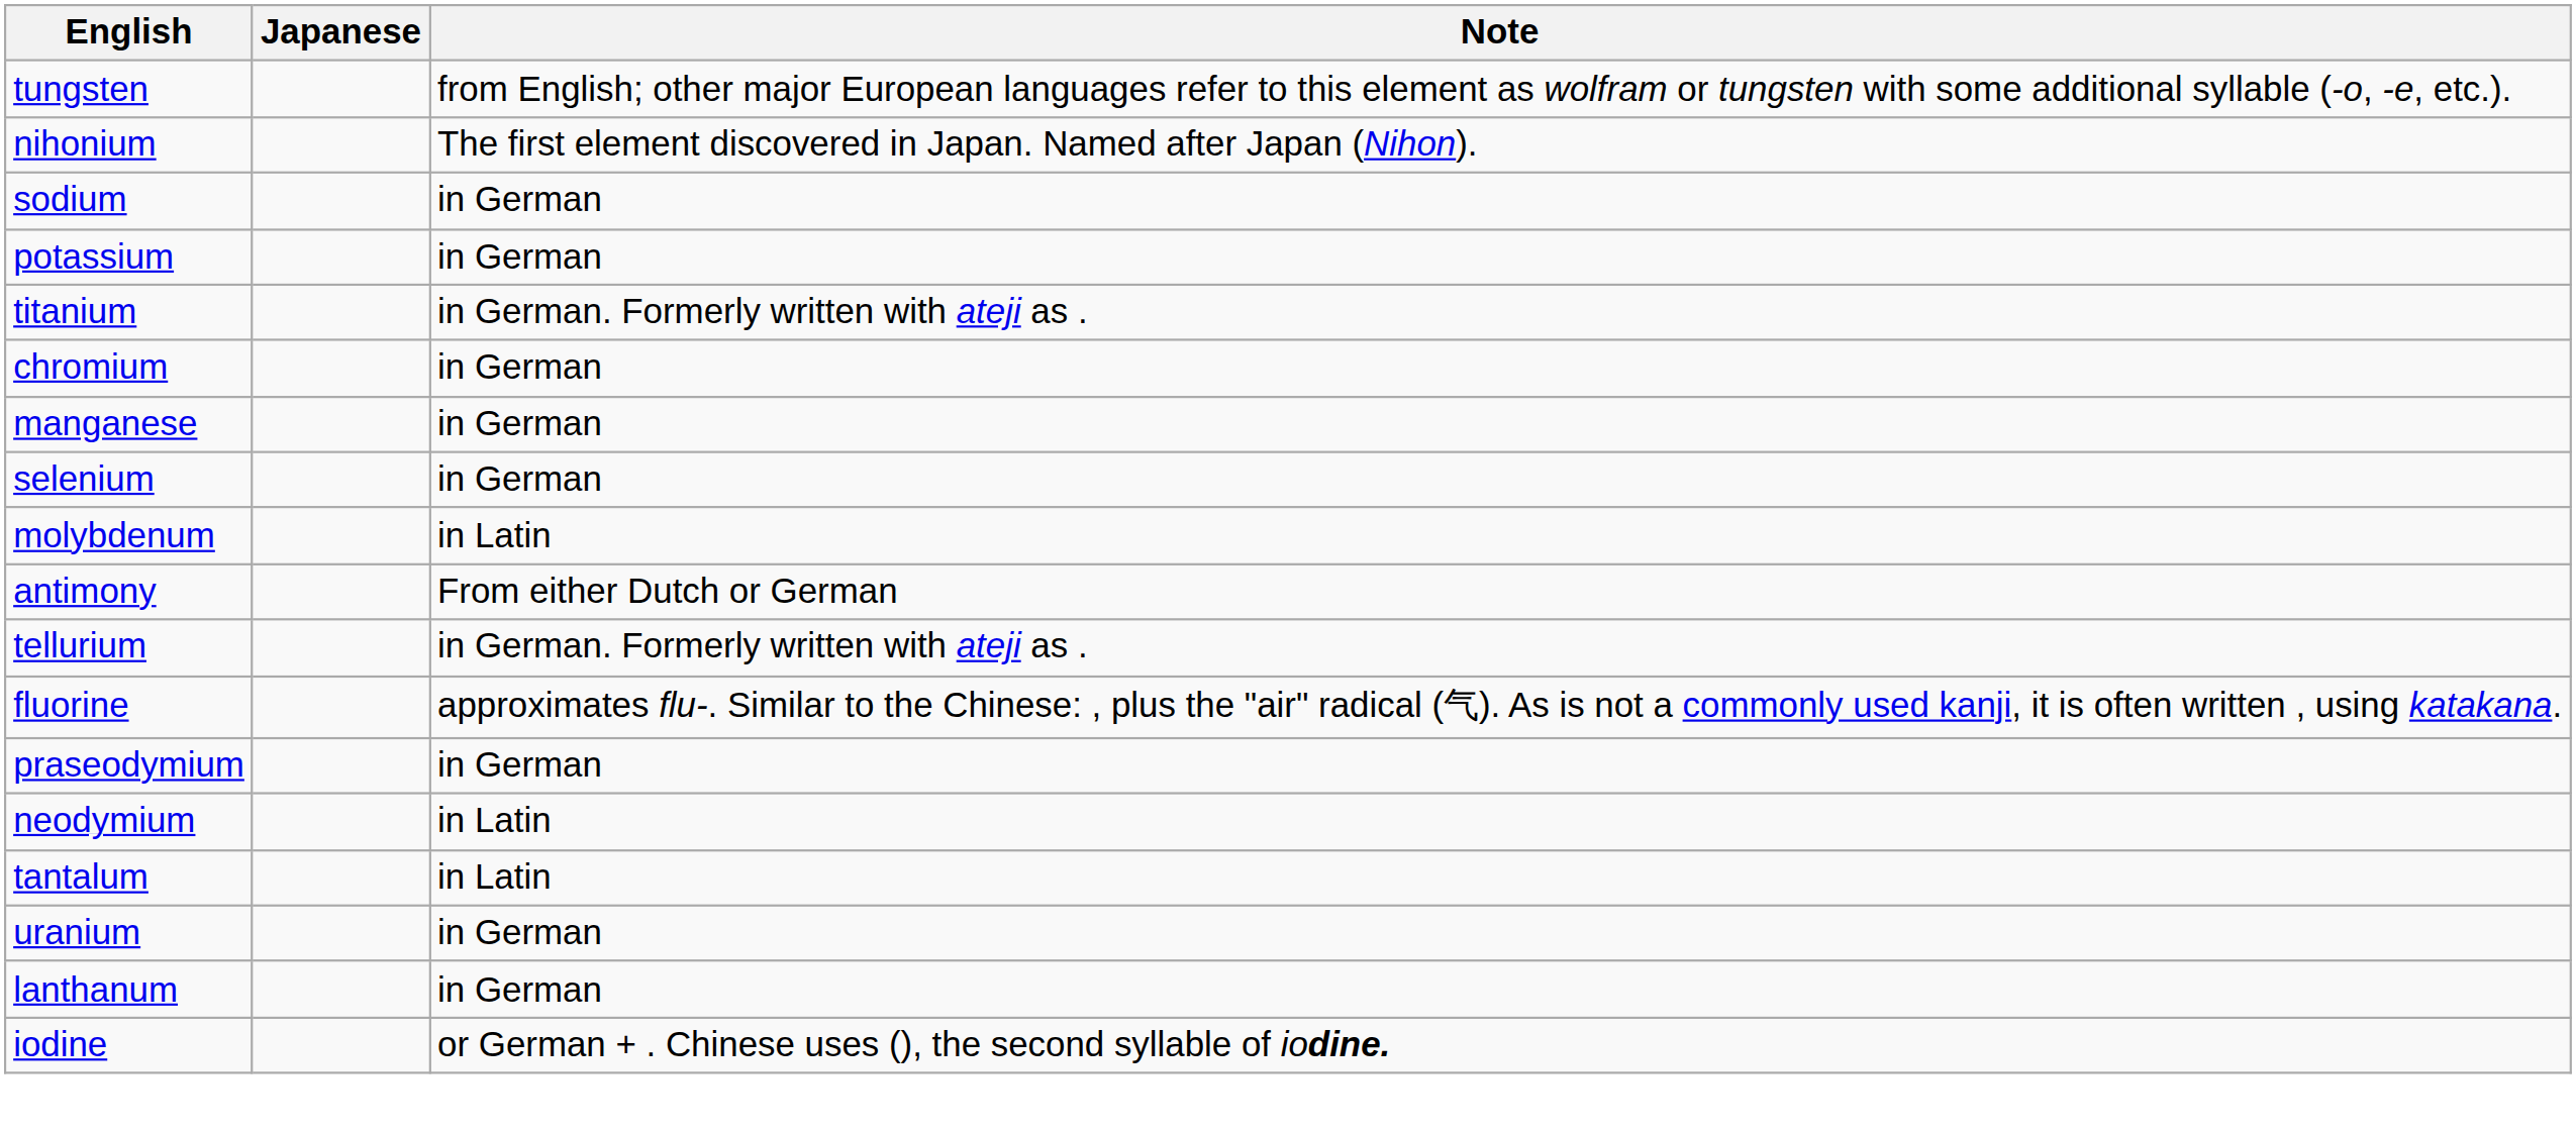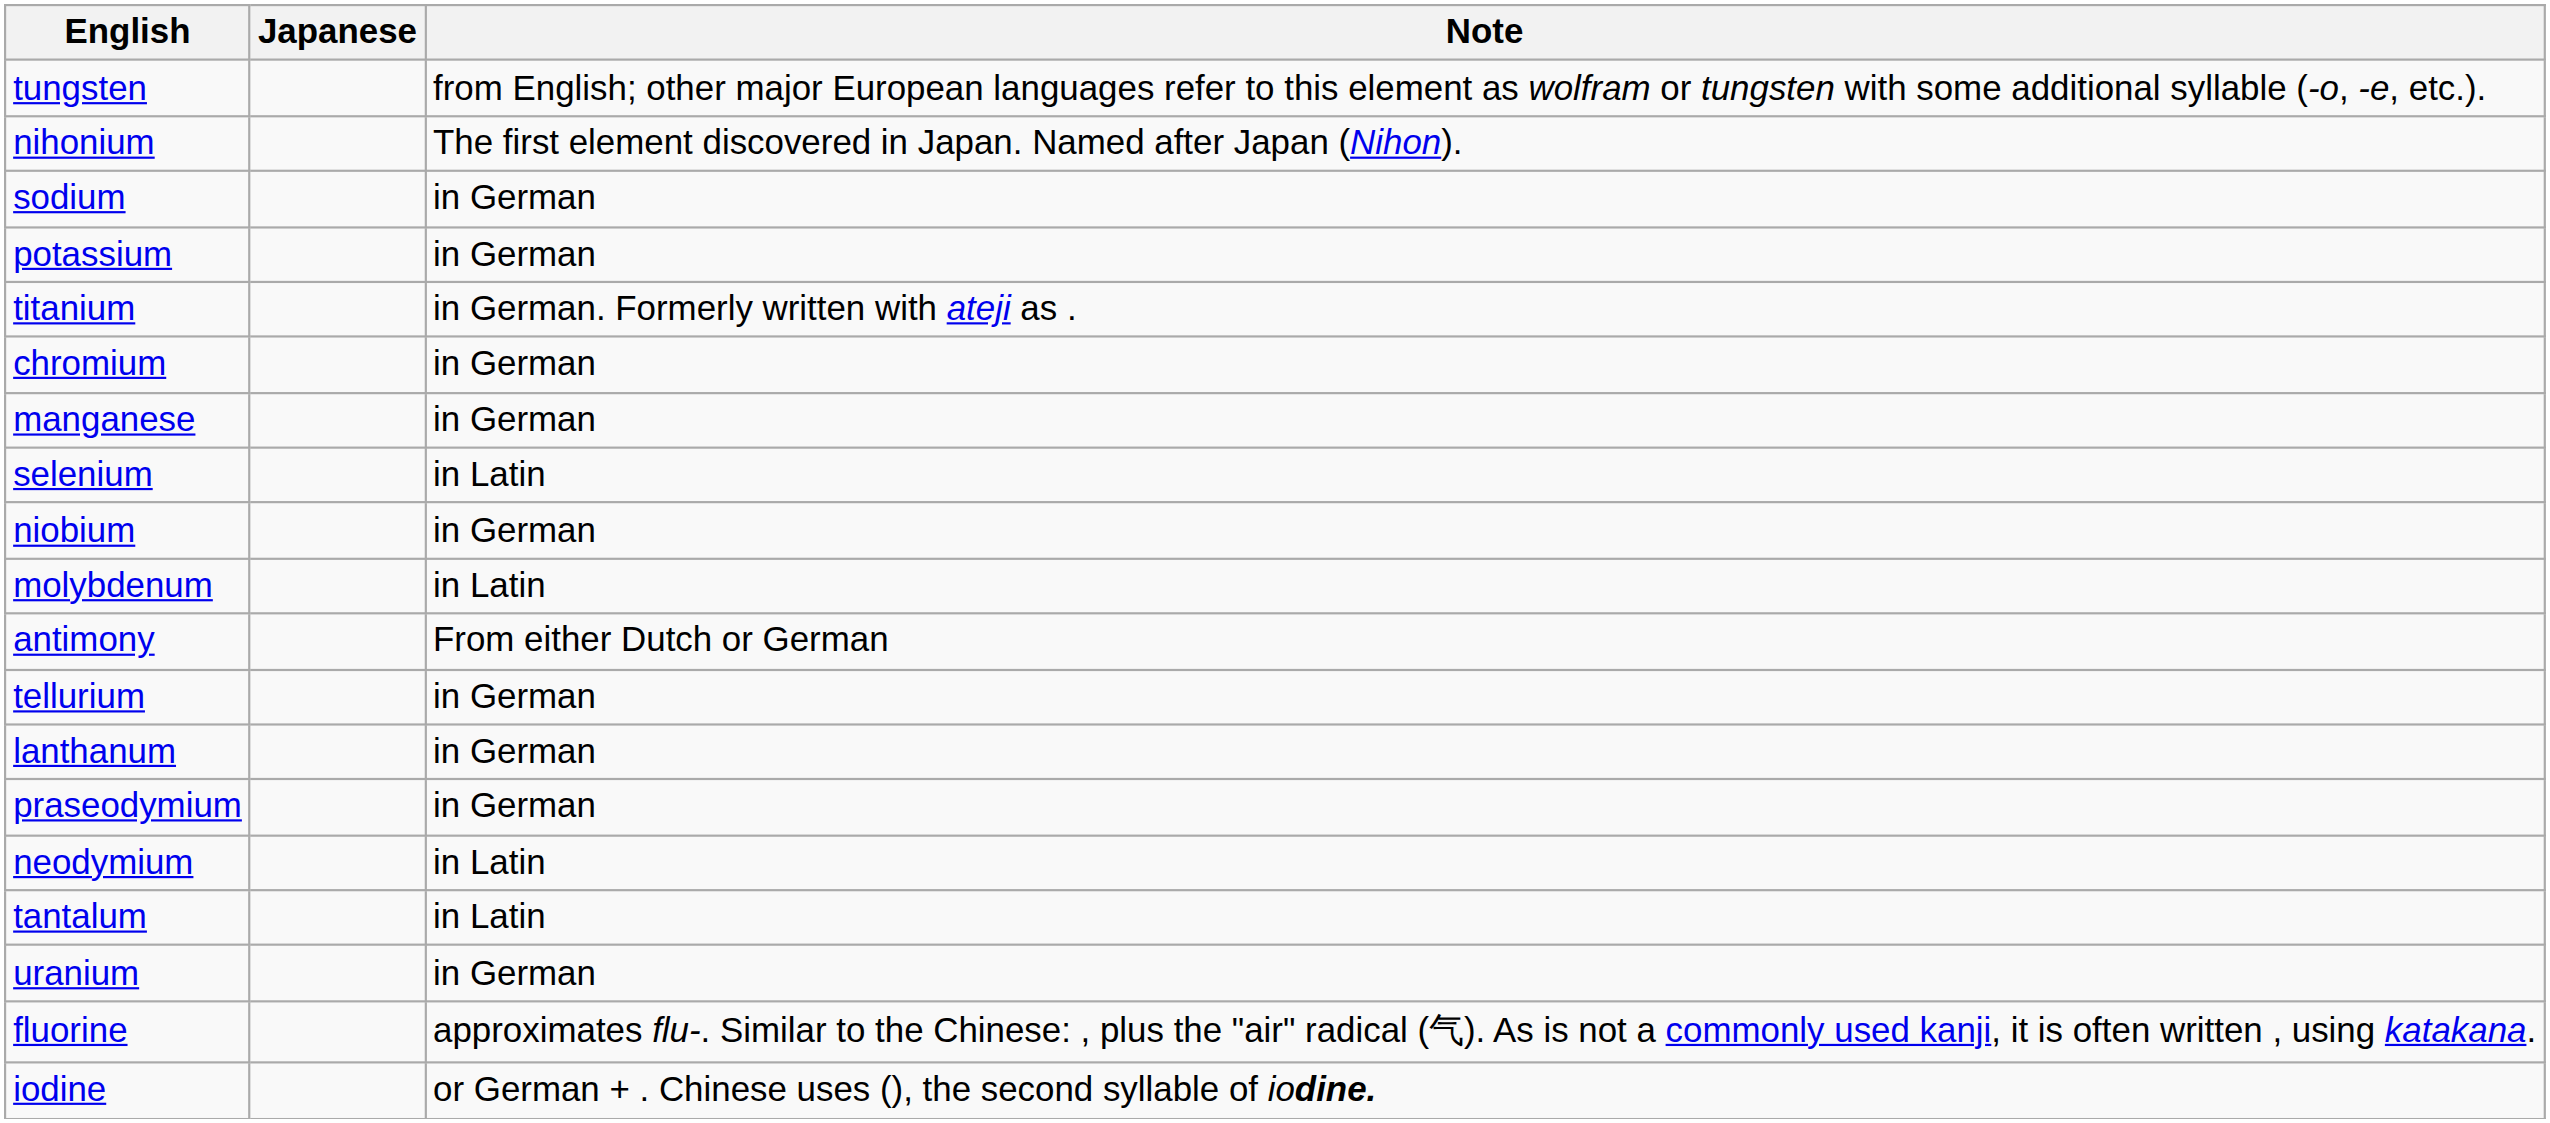 <table class="wikitable">
 <tr>
 <th>English</th>
 <th>Japanese</th>
 <th>Note</th>
 </tr>
 <tr>
 <td><a href='#'>tungsten</a></td>
 <td></td>
 <td>from English; other major European languages refer to this element as <em>wolfram</em> or <em>tungsten</em> with some additional syllable (<em>-o</em>, <em>-e</em>, etc.).</td>
 </tr>
 <tr>
 <td><a href='#'>nihonium</a></td>
 <td></td>
 <td>The first element discovered in Japan. Named after Japan (<em><a href='#'>Nihon</a></em>).</td>
 </tr>
 <tr>
 <td><a href='#'>sodium</a></td>
 <td></td>
 <td><em></em> in German</td>
 </tr>
 <tr>
 <td><a href='#'>potassium</a></td>
 <td></td>
 <td><em></em> in German</td>
 </tr>
 <tr>
 <td><a href='#'>titanium</a></td>
 <td></td>
 <td><em></em> in German. Formerly written with <em><a href='#'>ateji</a></em> as .</td>
 </tr>
 <tr>
 <td><a href='#'>chromium</a></td>
 <td></td>
 <td><em></em> in German</td>
 </tr>
 <tr>
 <td><a href='#'>manganese</a></td>
 <td></td>
 <td><em></em> in German</td>
 </tr>
 <tr>
 <td><a href='#'>selenium</a></td>
 <td></td>
+<td><em></em> in Latin</td>
+</tr>
+<tr>
+<td><a href='#'>niobium</a></td>
+<td></td>
 <td><em></em> in German</td>
 </tr>
 <tr>
 <td><a href='#'>molybdenum</a></td>
 <td></td>
 <td><em></em> in Latin</td>
 </tr>
 <tr>
 <td><a href='#'>antimony</a></td>
 <td></td>
 <td>From either Dutch <em></em> or German <em></em></td>
 </tr>
 <tr>
 <td><a href='#'>tellurium</a></td>
 <td></td>
-<td><em></em> in German. Formerly written with <em><a href='#'>ateji</a></em> as .</td>
+<td><em></em> in German</td>
 </tr>
 <tr>
-<td><a href='#'>fluorine</a></td>
+<td><a href='#'>lanthanum</a></td>
 <td></td>
-<td> approximates <em>flu-</em>. Similar to the Chinese: , plus the "air" radical (气). As  is not a <a href='#'>commonly used kanji</a>, it is often written , using <em><a href='#'>katakana</a></em>.</td>
+<td><em></em> in German</td>
 </tr>
 <tr>
 <td><a href='#'>praseodymium</a></td>
 <td></td>
 <td><em></em> in German</td>
 </tr>
 <tr>
 <td><a href='#'>neodymium</a></td>
 <td></td>
 <td><em></em> in Latin</td>
 </tr>
 <tr>
 <td><a href='#'>tantalum</a></td>
 <td></td>
 <td><em></em> in Latin</td>
 </tr>
 <tr>
 <td><a href='#'>uranium</a></td>
 <td></td>
 <td><em></em> in German</td>
 </tr>
 <tr>
-<td><a href='#'>lanthanum</a></td>
+<td><a href='#'>fluorine</a></td>
 <td></td>
-<td><em></em> in German</td>
+<td> approximates <em>flu-</em>. Similar to the Chinese: , plus the "air" radical (气). As  is not a <a href='#'>commonly used kanji</a>, it is often written , using <em><a href='#'>katakana</a></em>.</td>
 </tr>
 <tr>
 <td><a href='#'>iodine</a></td>
 <td></td>
 <td> or German <em></em> + .  Chinese uses  (<em></em>), the second syllable of <em>io<strong>dine<strong><em>.</td>
 </tr>
 </table>
